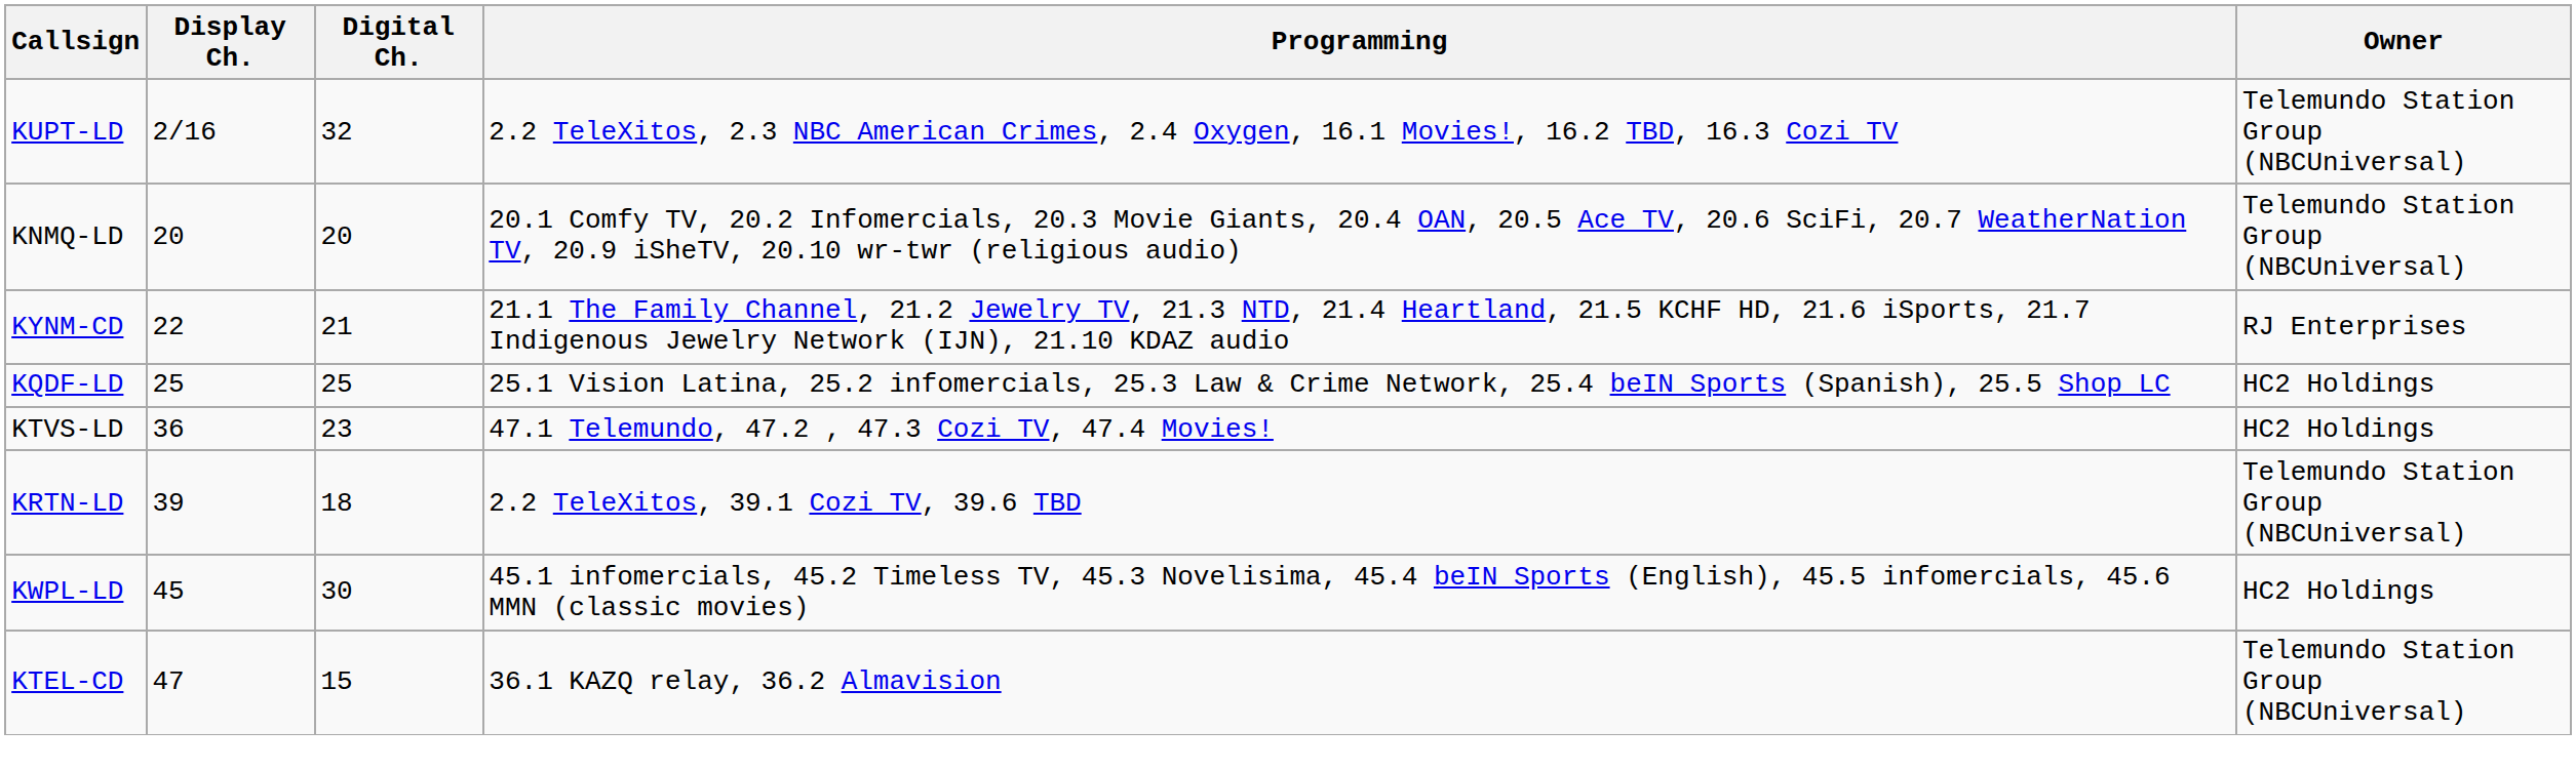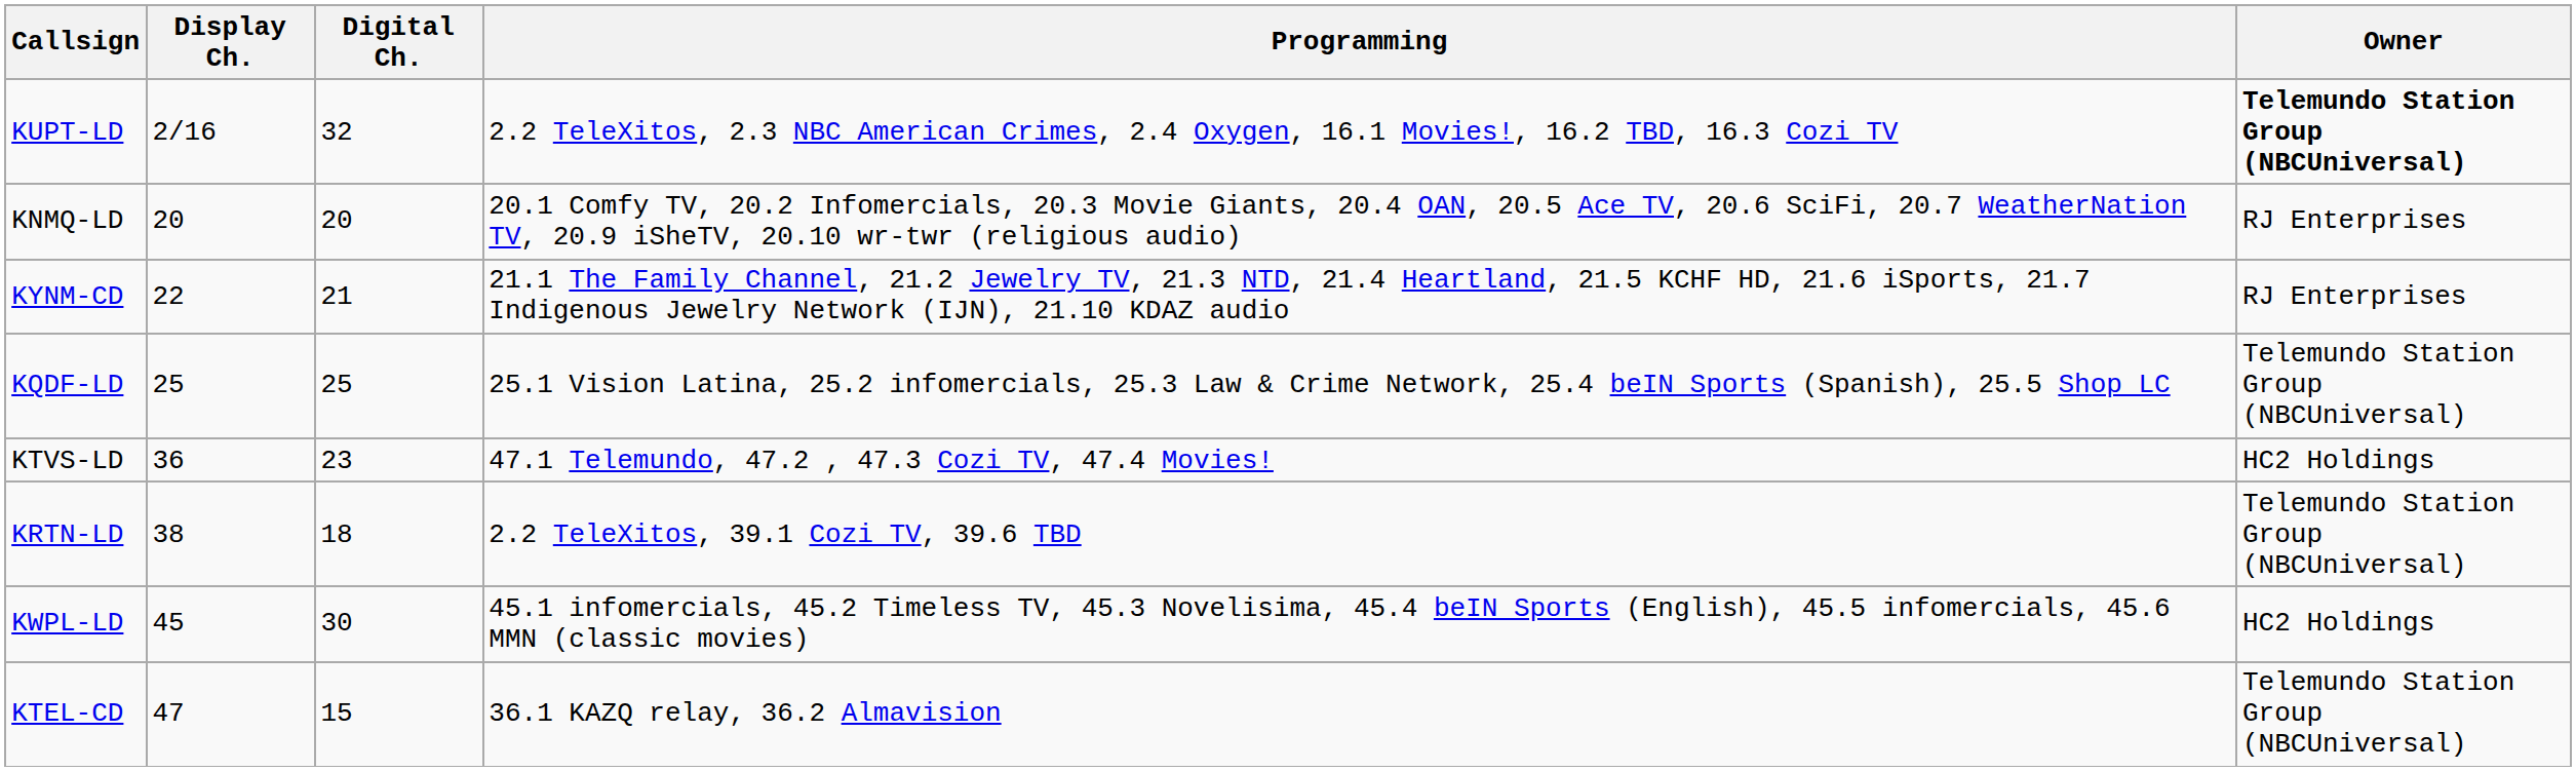 <table class="wikitable" border="1">
 <tr>
 <th>Callsign</th>
 <th>Display Ch.</th>
 <th>Digital Ch.</th>
 <th>Programming</th>
 <th>Owner</th>
 </tr>
 <tr>
 <td><a href='#'>KUPT-LD</a></td>
 <td>2/16</td>
 <td>32</td>
 <td>2.2 <a href='#'>TeleXitos</a>, 2.3 <a href='#'>NBC American Crimes</a>, 2.4 <a href='#'>Oxygen</a>, 16.1 <a href='#'>Movies!</a>, 16.2 <a href='#'>TBD</a>, 16.3 <a href='#'>Cozi TV</a></td>
-<td>Telemundo Station Group<br>(NBCUniversal)</td>
+<td><strong>Telemundo Station Group<br>(NBCUniversal)</strong></td>
 </tr>
 <tr>
 <td>KNMQ-LD</td>
 <td>20</td>
 <td>20</td>
 <td>20.1 Comfy TV, 20.2 Infomercials, 20.3 Movie Giants, 20.4 <a href='#'>OAN</a>, 20.5 <a href='#'>Ace TV</a>, 20.6 SciFi, 20.7 <a href='#'>WeatherNation TV</a>, 20.9 iSheTV, 20.10 wr-twr (religious audio)</td>
-<td>Telemundo Station Group<br>(NBCUniversal)</td>
+<td>RJ Enterprises</td>
 </tr>
 <tr>
 <td><a href='#'>KYNM-CD</a></td>
 <td>22</td>
 <td>21</td>
 <td>21.1 <a href='#'>The Family Channel</a>, 21.2 <a href='#'>Jewelry TV</a>, 21.3 <a href='#'>NTD</a>, 21.4 <a href='#'>Heartland</a>, 21.5 KCHF HD, 21.6 iSports, 21.7 Indigenous Jewelry Network (IJN), 21.10 KDAZ audio</td>
 <td>RJ Enterprises</td>
 </tr>
 <tr>
 <td><a href='#'>KQDF-LD</a></td>
 <td>25</td>
 <td>25</td>
 <td>25.1 Vision Latina, 25.2 infomercials, 25.3 Law & Crime Network, 25.4 <a href='#'>beIN Sports</a> (Spanish), 25.5 <a href='#'>Shop LC</a></td>
-<td>HC2 Holdings</td>
+<td>Telemundo Station Group<br>(NBCUniversal)</td>
 </tr>
 <tr>
 <td>KTVS-LD</td>
 <td>36</td>
 <td>23</td>
 <td>47.1 <a href='#'>Telemundo</a>, 47.2 , 47.3 <a href='#'>Cozi TV</a>, 47.4 <a href='#'>Movies!</a></td>
 <td>HC2 Holdings</td>
 </tr>
 <tr>
 <td><a href='#'>KRTN-LD</a></td>
-<td>39</td>
+<td>38</td>
 <td>18</td>
 <td>2.2 <a href='#'>TeleXitos</a>, 39.1 <a href='#'>Cozi TV</a>, 39.6 <a href='#'>TBD</a></td>
 <td>Telemundo Station Group<br>(NBCUniversal)</td>
 </tr>
 <tr>
 <td><a href='#'>KWPL-LD</a></td>
 <td>45</td>
 <td>30</td>
 <td>45.1 infomercials, 45.2 Timeless TV, 45.3 Novelisima, 45.4 <a href='#'>beIN Sports</a> (English), 45.5 infomercials, 45.6 MMN (classic movies)</td>
 <td>HC2 Holdings</td>
 </tr>
 <tr>
 <td><a href='#'>KTEL-CD</a></td>
 <td>47</td>
 <td>15</td>
 <td>36.1 KAZQ relay, 36.2 <a href='#'>Almavision</a></td>
 <td>Telemundo Station Group<br>(NBCUniversal)</td>
 </tr>
 </table>
